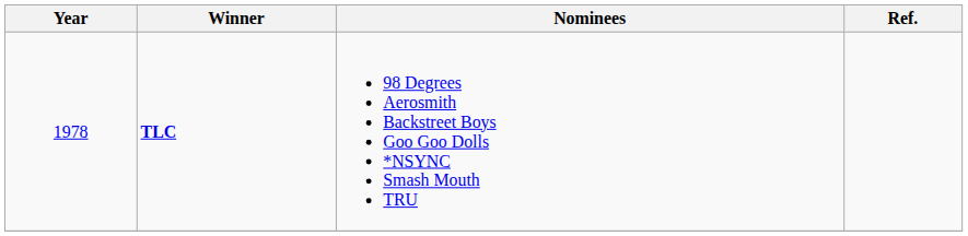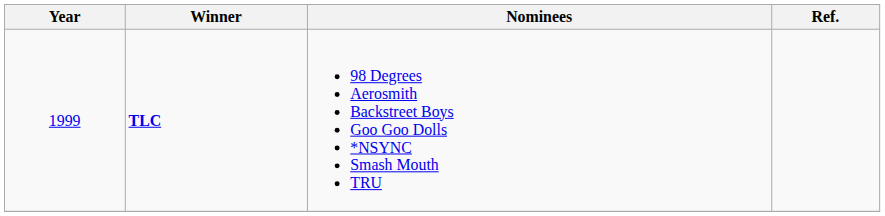 <table class="wikitable" width=70%>
 <tr>
 <th>Year</th>
 <th>Winner</th>
 <th>Nominees</th>
 <th>Ref.</th>
 </tr>
 <tr>
-<td align="center"><a href='#'>1978</a></td>
+<td align="center"><a href='#'>1999</a></td>
 <td><strong><a href='#'>TLC</a></strong></td>
 <td><br><ul><li><a href='#'>98 Degrees</a></li><li><a href='#'>Aerosmith</a></li><li><a href='#'>Backstreet Boys</a></li><li><a href='#'>Goo Goo Dolls</a></li><li><a href='#'>*NSYNC</a></li><li><a href='#'>Smash Mouth</a></li><li><a href='#'>TRU</a></li></ul></td>
 <td></td>
 </tr>
 <tr>
 </tr>
 </table>
